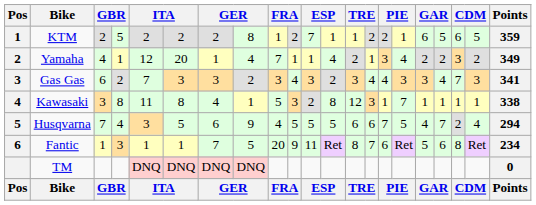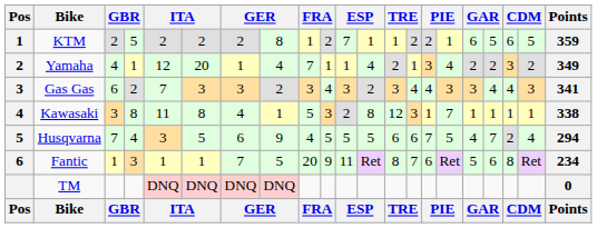 <table class="wikitable" style="font-size: 80%; text-align:center">
 <tr valign="top">
 <th valign="middle">Pos</th>
 <th valign="middle">Bike</th>
 <th colspan=2><a href='#'>GBR</a><br></th>
 <th colspan=2><a href='#'>ITA</a><br></th>
 <th colspan=2><a href='#'>GER</a><br></th>
 <th colspan=2><a href='#'>FRA</a><br></th>
 <th colspan=2><a href='#'>ESP</a><br></th>
 <th colspan=2><a href='#'>TRE</a><br></th>
 <th colspan=2><a href='#'>PIE</a><br></th>
 <th colspan=2><a href='#'>GAR</a><br></th>
 <th colspan=2><a href='#'>CDM</a><br></th>
 <th valign="middle">Points</th>
 </tr>
 <tr>
 <th>1</th>
 <td><a href='#'>KTM</a></td>
 <td style="background:#dfdfdf;">2</td>
 <td style="background:#dfffdf;">5</td>
 <td style="background:#dfdfdf;">2</td>
 <td style="background:#dfdfdf;">2</td>
 <td style="background:#dfdfdf;">2</td>
 <td style="background:#dfffdf;">8</td>
 <td style="background:#ffffbf;">1</td>
 <td style="background:#dfdfdf;">2</td>
 <td style="background:#dfffdf;">7</td>
 <td style="background:#ffffbf;">1</td>
 <td style="background:#ffffbf;">1</td>
 <td style="background:#dfdfdf;">2</td>
 <td style="background:#dfdfdf;">2</td>
 <td style="background:#ffffbf;">1</td>
 <td style="background:#dfffdf;">6</td>
 <td style="background:#dfffdf;">5</td>
 <td style="background:#dfffdf;">6</td>
 <td style="background:#dfffdf;">5</td>
 <th>359</th>
 </tr>
 <tr>
 <th>2</th>
 <td><a href='#'>Yamaha</a></td>
 <td style="background:#dfffdf;">4</td>
 <td style="background:#ffffbf;">1</td>
 <td style="background:#dfffdf;">12</td>
 <td style="background:#dfffdf;">20</td>
 <td style="background:#ffffbf;">1</td>
 <td style="background:#dfffdf;">4</td>
 <td style="background:#dfffdf;">7</td>
 <td style="background:#ffffbf;">1</td>
 <td style="background:#ffffbf;">1</td>
 <td style="background:#dfffdf;">4</td>
 <td style="background:#dfdfdf;">2</td>
 <td style="background:#ffffbf;">1</td>
 <td style="background:#ffdf9f;">3</td>
 <td style="background:#dfffdf;">4</td>
 <td style="background:#dfdfdf;">2</td>
 <td style="background:#dfdfdf;">2</td>
 <td style="background:#ffdf9f;">3</td>
 <td style="background:#dfdfdf;">2</td>
 <th>349</th>
 </tr>
 <tr>
 <th>3</th>
 <td><a href='#'>Gas Gas</a></td>
 <td style="background:#dfffdf;">6</td>
 <td style="background:#dfdfdf;">2</td>
 <td style="background:#dfffdf;">7</td>
 <td style="background:#ffdf9f;">3</td>
 <td style="background:#ffdf9f;">3</td>
 <td style="background:#dfdfdf;">2</td>
 <td style="background:#ffdf9f;">3</td>
 <td style="background:#dfffdf;">4</td>
 <td style="background:#ffdf9f;">3</td>
 <td style="background:#dfdfdf;">2</td>
 <td style="background:#ffdf9f;">3</td>
 <td style="background:#dfffdf;">4</td>
 <td style="background:#dfffdf;">4</td>
 <td style="background:#ffdf9f;">3</td>
 <td style="background:#ffdf9f;">3</td>
 <td style="background:#dfffdf;">4</td>
-<td style="background:#dfffdf;">7</td>
+<td style="background:#dfffdf;">4</td>
 <td style="background:#ffdf9f;">3</td>
 <th>341</th>
 </tr>
 <tr>
 <th>4</th>
 <td><a href='#'>Kawasaki</a></td>
 <td style="background:#ffdf9f;">3</td>
 <td style="background:#dfffdf;">8</td>
 <td style="background:#dfffdf;">11</td>
 <td style="background:#dfffdf;">8</td>
 <td style="background:#dfffdf;">4</td>
 <td style="background:#ffffbf;">1</td>
 <td style="background:#dfffdf;">5</td>
 <td style="background:#ffdf9f;">3</td>
 <td style="background:#dfdfdf;">2</td>
 <td style="background:#dfffdf;">8</td>
 <td style="background:#dfffdf;">12</td>
 <td style="background:#ffdf9f;">3</td>
 <td style="background:#ffffbf;">1</td>
 <td style="background:#dfffdf;">7</td>
 <td style="background:#ffffbf;">1</td>
 <td style="background:#ffffbf;">1</td>
 <td style="background:#ffffbf;">1</td>
 <td style="background:#ffffbf;">1</td>
 <th>338</th>
 </tr>
 <tr>
 <th>5</th>
 <td><a href='#'>Husqvarna</a></td>
 <td style="background:#dfffdf;">7</td>
 <td style="background:#dfffdf;">4</td>
 <td style="background:#ffdf9f;">3</td>
 <td style="background:#dfffdf;">5</td>
 <td style="background:#dfffdf;">6</td>
 <td style="background:#dfffdf;">9</td>
 <td style="background:#dfffdf;">4</td>
 <td style="background:#dfffdf;">5</td>
 <td style="background:#dfffdf;">5</td>
 <td style="background:#dfffdf;">5</td>
 <td style="background:#dfffdf;">6</td>
 <td style="background:#dfffdf;">6</td>
 <td style="background:#dfffdf;">7</td>
 <td style="background:#dfffdf;">5</td>
 <td style="background:#dfffdf;">4</td>
 <td style="background:#dfffdf;">7</td>
 <td style="background:#dfdfdf;">2</td>
 <td style="background:#dfffdf;">4</td>
 <th>294</th>
 </tr>
 <tr>
 <th>6</th>
 <td><a href='#'>Fantic</a></td>
 <td style="background:#ffffbf;">1</td>
 <td style="background:#ffdf9f;">3</td>
 <td style="background:#ffffbf;">1</td>
 <td style="background:#ffffbf;">1</td>
 <td style="background:#dfffdf;">7</td>
 <td style="background:#dfffdf;">5</td>
 <td style="background:#dfffdf;">20</td>
 <td style="background:#dfffdf;">9</td>
 <td style="background:#dfffdf;">11</td>
 <td style="background:#efcfff;">Ret</td>
 <td style="background:#dfffdf;">8</td>
 <td style="background:#dfffdf;">7</td>
 <td style="background:#dfffdf;">6</td>
 <td style="background:#efcfff;">Ret</td>
 <td style="background:#dfffdf;">5</td>
 <td style="background:#dfffdf;">6</td>
 <td style="background:#dfffdf;">8</td>
 <td style="background:#efcfff;">Ret</td>
 <th>234</th>
 </tr>
 <tr>
 <th></th>
 <td><a href='#'>TM</a></td>
 <td></td>
 <td></td>
 <td style="background:#ffcfcf;">DNQ</td>
 <td style="background:#ffcfcf;">DNQ</td>
 <td style="background:#ffcfcf;">DNQ</td>
 <td style="background:#ffcfcf;">DNQ</td>
 <td></td>
 <td></td>
 <td></td>
 <td></td>
 <td></td>
 <td></td>
 <td></td>
 <td></td>
 <td></td>
 <td></td>
 <td></td>
 <td></td>
 <th>0</th>
 </tr>
 <tr valign="top">
 <th valign="middle">Pos</th>
 <th valign="middle">Bike</th>
 <th colspan=2><a href='#'>GBR</a><br></th>
 <th colspan=2><a href='#'>ITA</a><br></th>
 <th colspan=2><a href='#'>GER</a><br></th>
 <th colspan=2><a href='#'>FRA</a><br></th>
 <th colspan=2><a href='#'>ESP</a><br></th>
 <th colspan=2><a href='#'>TRE</a><br></th>
 <th colspan=2><a href='#'>PIE</a><br></th>
 <th colspan=2><a href='#'>GAR</a><br></th>
 <th colspan=2><a href='#'>CDM</a><br></th>
 <th valign="middle">Points</th>
 </tr>
 </table>
